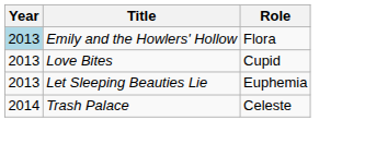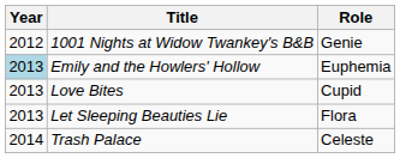 <table class="wikitable">
 <tr>
 <th>Year</th>
 <th>Title</th>
 <th>Role</th>
 </tr>
 <tr>
+<td>2012</td>
+<td><em>1001 Nights at Widow Twankey's B&B</em></td>
+<td>Genie</td>
+</tr>
+<tr>
 <td style="background: lightblue;">2013</td>
 <td><em>Emily and the Howlers' Hollow </em></td>
-<td>Flora</td>
+<td>Euphemia</td>
 </tr>
 <tr>
 <td>2013</td>
 <td><em>Love Bites</em></td>
 <td>Cupid</td>
 </tr>
 <tr>
 <td>2013</td>
 <td><em>Let Sleeping Beauties Lie</em></td>
-<td>Euphemia</td>
+<td>Flora</td>
 </tr>
 <tr>
 <td>2014</td>
 <td><em>Trash Palace</em></td>
 <td>Celeste</td>
 </tr>
 </table>
